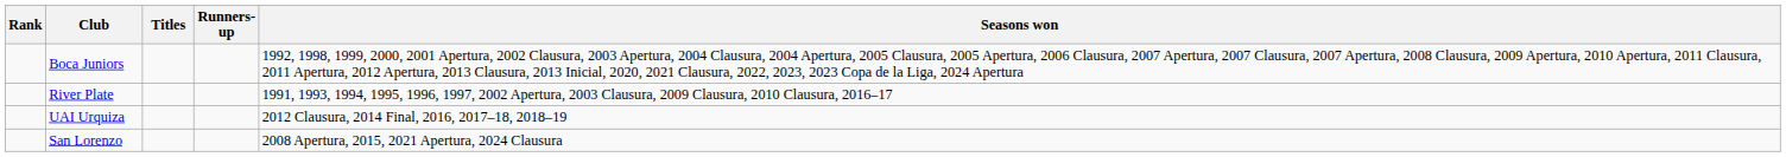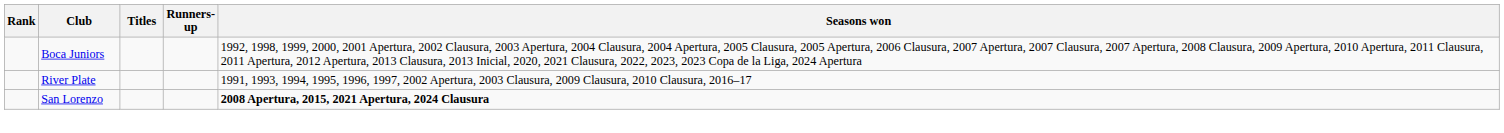 <table class="wikitable sortable plainrowheaders">
 <tr>
 <th>Rank</th>
 <th scope=col width=100>Club</th>
 <th width=50px>Titles</th>
 <th width=50px>Runners-up</th>
 <th scope=col>Seasons won</th>
 </tr>
 <tr>
 <td rowspan="1"></td>
 <td><a href='#'>Boca Juniors</a></td>
 <td></td>
 <td></td>
 <td>1992, 1998, 1999, 2000, 2001 Apertura, 2002 Clausura, 2003 Apertura, 2004 Clausura, 2004 Apertura, 2005 Clausura, 2005 Apertura, 2006 Clausura, 2007 Apertura, 2007 Clausura, 2007 Apertura, 2008 Clausura, 2009 Apertura, 2010 Apertura, 2011 Clausura, 2011 Apertura, 2012 Apertura, 2013 Clausura, 2013 Inicial, 2020, 2021 Clausura, 2022, 2023, 2023 Copa de la Liga, 2024 Apertura</td>
 </tr>
 <tr>
 <td rowspan="1"></td>
 <td><a href='#'>River Plate</a></td>
 <td></td>
 <td></td>
 <td>1991, 1993, 1994, 1995, 1996, 1997, 2002 Apertura, 2003 Clausura, 2009 Clausura, 2010 Clausura, 2016–17</td>
 </tr>
 <tr>
 <td rowspan="1"></td>
-<td><a href='#'>UAI Urquiza</a></td>
-<td></td>
-<td></td>
-<td>2012 Clausura, 2014 Final, 2016, 2017–18, 2018–19</td>
-</tr>
-<tr>
-<td rowspan="1"></td>
 <td><a href='#'>San Lorenzo</a></td>
 <td></td>
 <td></td>
-<td>2008 Apertura, 2015, 2021 Apertura, 2024 Clausura</td>
+<td><strong>2008 Apertura, 2015, 2021 Apertura, 2024 Clausura</strong></td>
 </tr>
 </table>
